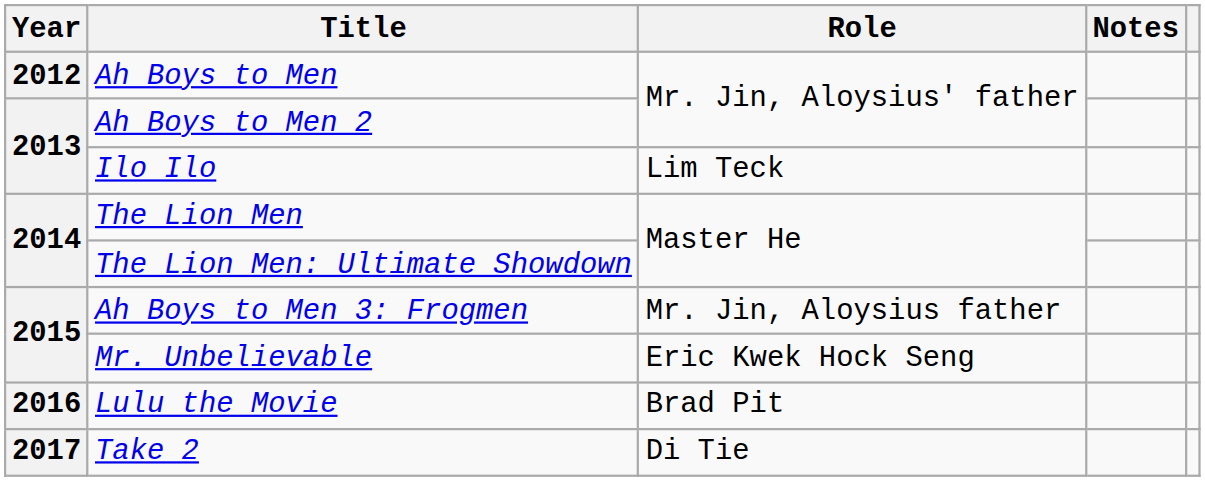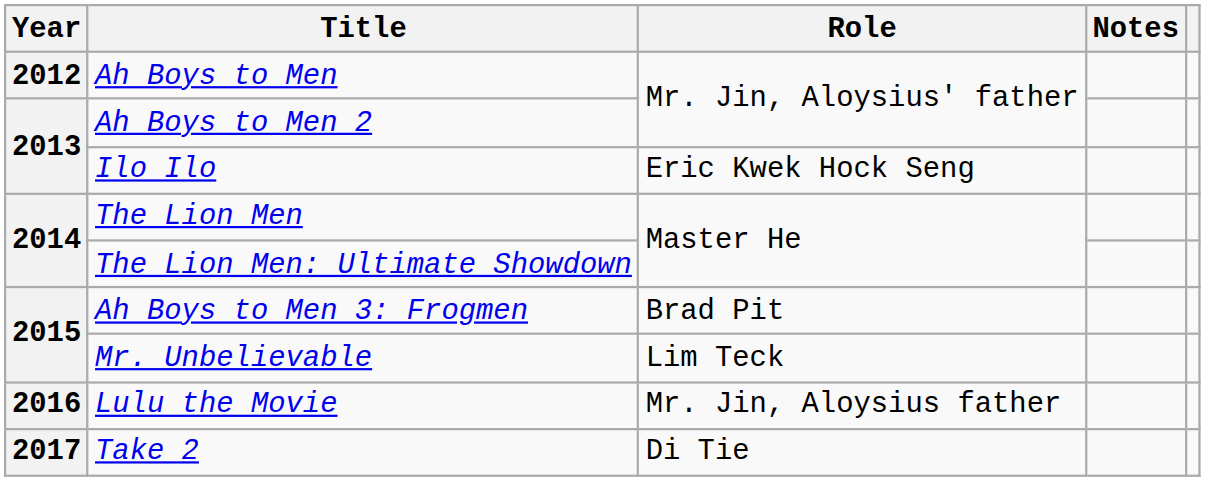 <table class="wikitable sortable plainrowheaders">
 <tr>
 <th scope="col">Year</th>
 <th scope="col">Title</th>
 <th scope="col">Role</th>
 <th scope="col" class="unsortable">Notes</th>
 <th scope="col" class="unsortable"></th>
 </tr>
 <tr>
 <th scope="row">2012</th>
 <td><em><a href='#'>Ah Boys to Men</a></em></td>
 <td rowspan="2">Mr. Jin, Aloysius' father</td>
 <td></td>
 <td></td>
 </tr>
 <tr>
 <th scope="row" rowspan="2">2013</th>
 <td><em><a href='#'>Ah Boys to Men 2</a></em></td>
 <td></td>
 <td></td>
 </tr>
 <tr>
 <td><em><a href='#'>Ilo Ilo</a></em></td>
-<td>Lim Teck</td>
+<td>Eric Kwek Hock Seng</td>
 <td></td>
 <td></td>
 </tr>
 <tr>
 <th scope="row" rowspan=2>2014</th>
 <td><em><a href='#'>The Lion Men</a></em></td>
 <td rowspan="2">Master He</td>
 <td></td>
 <td></td>
 </tr>
 <tr>
 <td><em><a href='#'>The Lion Men: Ultimate Showdown</a></em></td>
 <td></td>
 <td></td>
 </tr>
 <tr>
 <th scope="row" rowspan="2">2015</th>
 <td><em><a href='#'>Ah Boys to Men 3: Frogmen</a></em></td>
-<td>Mr. Jin, Aloysius father</td>
+<td>Brad Pit</td>
 <td></td>
 <td></td>
 </tr>
 <tr>
 <td><em><a href='#'>Mr. Unbelievable</a></em></td>
-<td>Eric Kwek Hock Seng</td>
+<td>Lim Teck</td>
 <td></td>
 <td></td>
 </tr>
 <tr>
 <th scope="row">2016</th>
 <td><em><a href='#'>Lulu the Movie</a></em></td>
-<td>Brad Pit</td>
+<td>Mr. Jin, Aloysius father</td>
 <td></td>
 <td></td>
 </tr>
 <tr>
 <th scope="row">2017</th>
 <td><em><a href='#'>Take 2</a></em></td>
 <td>Di Tie</td>
 <td></td>
 <td></td>
 </tr>
 </table>
